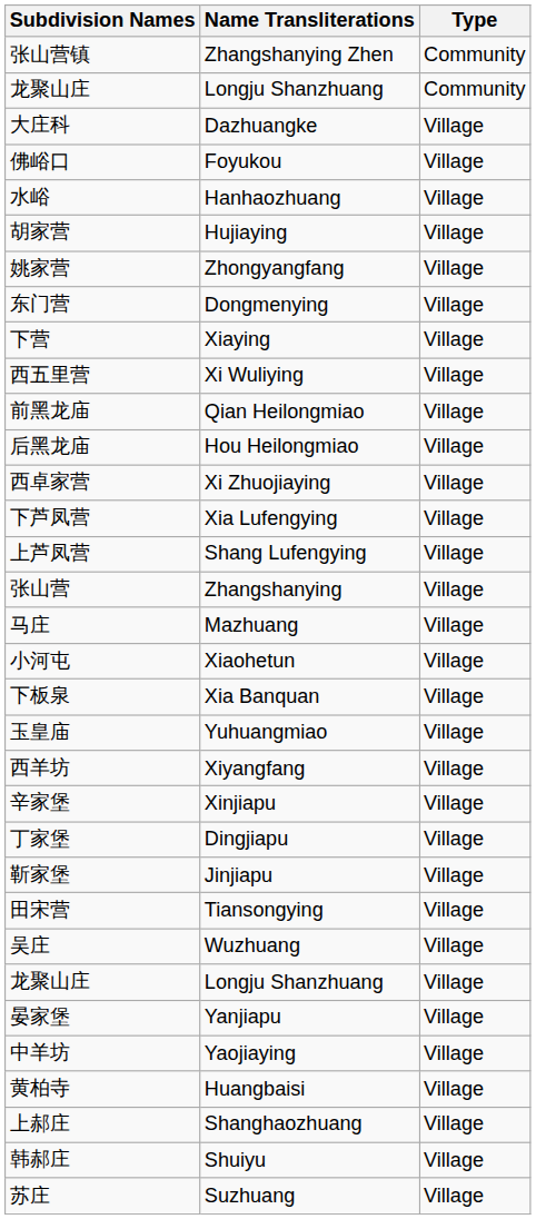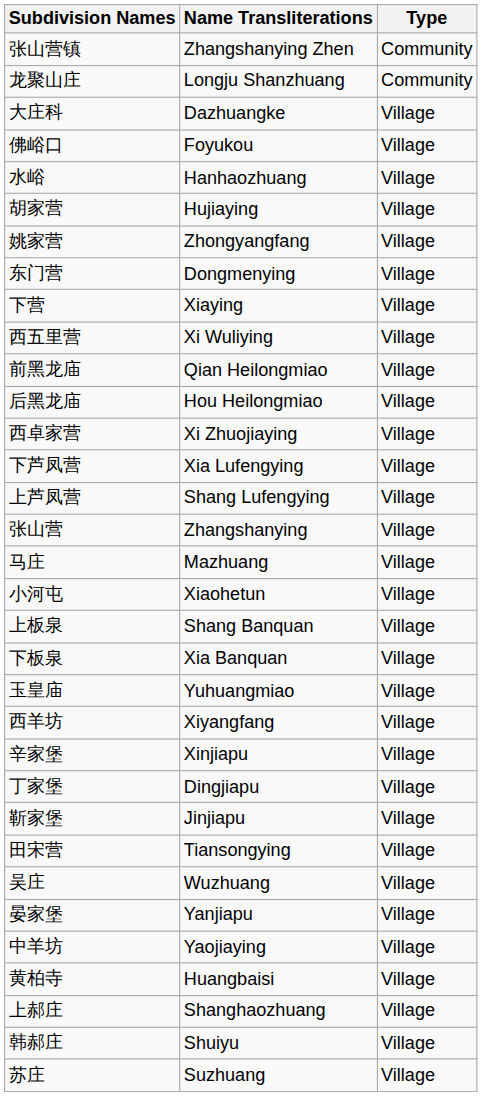 <table class="wikitable sortable">
 <tr>
 <th>Subdivision Names</th>
 <th>Name Transliterations</th>
 <th>Type</th>
 </tr>
 <tr>
 <td>张山营镇</td>
 <td>Zhangshanying Zhen</td>
 <td>Community</td>
 </tr>
 <tr>
 <td>龙聚山庄</td>
 <td>Longju Shanzhuang</td>
 <td>Community</td>
 </tr>
 <tr>
 <td>大庄科</td>
 <td>Dazhuangke</td>
 <td>Village</td>
 </tr>
 <tr>
 <td>佛峪口</td>
 <td>Foyukou</td>
 <td>Village</td>
 </tr>
 <tr>
 <td>水峪</td>
 <td>Hanhaozhuang</td>
 <td>Village</td>
 </tr>
 <tr>
 <td>胡家营</td>
 <td>Hujiaying</td>
 <td>Village</td>
 </tr>
 <tr>
 <td>姚家营</td>
 <td>Zhongyangfang</td>
 <td>Village</td>
 </tr>
 <tr>
 <td>东门营</td>
 <td>Dongmenying</td>
 <td>Village</td>
 </tr>
 <tr>
 <td>下营</td>
 <td>Xiaying</td>
 <td>Village</td>
 </tr>
 <tr>
 <td>西五里营</td>
 <td>Xi Wuliying</td>
 <td>Village</td>
 </tr>
 <tr>
 <td>前黑龙庙</td>
 <td>Qian Heilongmiao</td>
 <td>Village</td>
 </tr>
 <tr>
 <td>后黑龙庙</td>
 <td>Hou Heilongmiao</td>
 <td>Village</td>
 </tr>
 <tr>
 <td>西卓家营</td>
 <td>Xi Zhuojiaying</td>
 <td>Village</td>
 </tr>
 <tr>
 <td>下芦凤营</td>
 <td>Xia Lufengying</td>
 <td>Village</td>
 </tr>
 <tr>
 <td>上芦凤营</td>
 <td>Shang Lufengying</td>
 <td>Village</td>
 </tr>
 <tr>
 <td>张山营</td>
 <td>Zhangshanying</td>
 <td>Village</td>
 </tr>
 <tr>
 <td>马庄</td>
 <td>Mazhuang</td>
 <td>Village</td>
 </tr>
 <tr>
 <td>小河屯</td>
 <td>Xiaohetun</td>
 <td>Village</td>
 </tr>
 <tr>
+<td>上板泉</td>
+<td>Shang Banquan</td>
+<td>Village</td>
+</tr>
+<tr>
 <td>下板泉</td>
 <td>Xia Banquan</td>
 <td>Village</td>
 </tr>
 <tr>
 <td>玉皇庙</td>
 <td>Yuhuangmiao</td>
 <td>Village</td>
 </tr>
 <tr>
 <td>西羊坊</td>
 <td>Xiyangfang</td>
 <td>Village</td>
 </tr>
 <tr>
 <td>辛家堡</td>
 <td>Xinjiapu</td>
 <td>Village</td>
 </tr>
 <tr>
 <td>丁家堡</td>
 <td>Dingjiapu</td>
 <td>Village</td>
 </tr>
 <tr>
 <td>靳家堡</td>
 <td>Jinjiapu</td>
 <td>Village</td>
 </tr>
 <tr>
 <td>田宋营</td>
 <td>Tiansongying</td>
 <td>Village</td>
 </tr>
 <tr>
 <td>吴庄</td>
 <td>Wuzhuang</td>
 <td>Village</td>
 </tr>
 <tr>
-<td>龙聚山庄</td>
-<td>Longju Shanzhuang</td>
-<td>Village</td>
-</tr>
-<tr>
 <td>晏家堡</td>
 <td>Yanjiapu</td>
 <td>Village</td>
 </tr>
 <tr>
 <td>中羊坊</td>
 <td>Yaojiaying</td>
 <td>Village</td>
 </tr>
 <tr>
 <td>黄柏寺</td>
 <td>Huangbaisi</td>
 <td>Village</td>
 </tr>
 <tr>
 <td>上郝庄</td>
 <td>Shanghaozhuang</td>
 <td>Village</td>
 </tr>
 <tr>
 <td>韩郝庄</td>
 <td>Shuiyu</td>
 <td>Village</td>
 </tr>
 <tr>
 <td>苏庄</td>
 <td>Suzhuang</td>
 <td>Village</td>
 </tr>
 </table>
